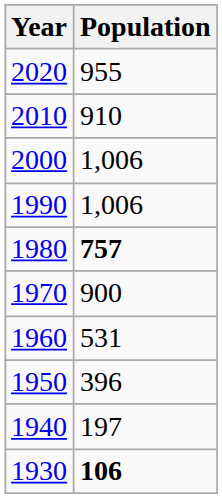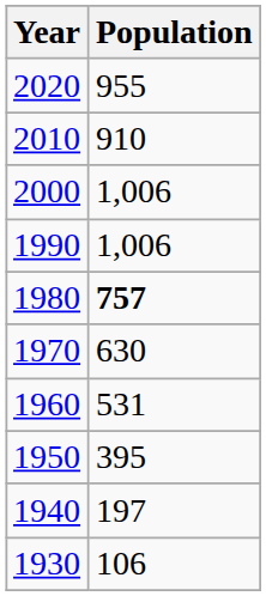 <table class="wikitable" align="right" style="margin-left: 1em">
 <tr>
 <th>Year</th>
 <th>Population</th>
 </tr>
 <tr>
 <td><a href='#'>2020</a></td>
 <td>955</td>
 </tr>
 <tr>
 <td><a href='#'>2010</a></td>
 <td>910</td>
 </tr>
 <tr>
 <td><a href='#'>2000</a></td>
 <td>1,006</td>
 </tr>
 <tr>
 <td><a href='#'>1990</a></td>
 <td>1,006</td>
 </tr>
 <tr>
 <td><a href='#'>1980</a></td>
 <td><strong>757</strong></td>
 </tr>
 <tr>
 <td><a href='#'>1970</a></td>
-<td>900</td>
+<td>630</td>
 </tr>
 <tr>
 <td><a href='#'>1960</a></td>
 <td>531</td>
 </tr>
 <tr>
 <td><a href='#'>1950</a></td>
-<td>396</td>
+<td>395</td>
 </tr>
 <tr>
 <td><a href='#'>1940</a></td>
 <td>197</td>
 </tr>
 <tr>
 <td><a href='#'>1930</a></td>
-<td><strong>106</strong></td>
+<td>106</td>
 </tr>
 </table>
